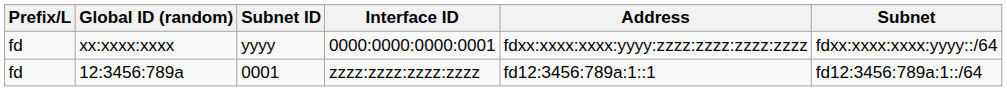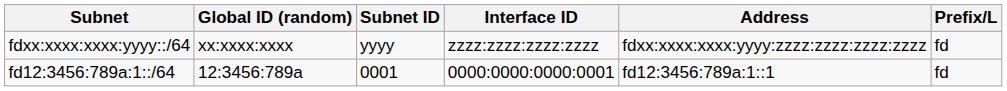 <table class="wikitable">
 <tr>
-<th>Prefix/L</th>
+<th>Subnet</th>
 <th>Global ID (random)</th>
 <th>Subnet ID</th>
 <th>Interface ID</th>
 <th>Address</th>
-<th>Subnet</th>
+<th>Prefix/L</th>
 </tr>
 <tr>
-<td>fd</td>
+<td>fdxx:xxxx:xxxx:yyyy::/64</td>
 <td>xx:xxxx:xxxx</td>
 <td>yyyy</td>
-<td>0000:0000:0000:0001</td>
+<td>zzzz:zzzz:zzzz:zzzz</td>
 <td>fdxx:xxxx:xxxx:yyyy:zzzz:zzzz:zzzz:zzzz</td>
-<td>fdxx:xxxx:xxxx:yyyy::/64</td>
+<td>fd</td>
 </tr>
 <tr>
-<td>fd</td>
+<td>fd12:3456:789a:1::/64</td>
 <td>12:3456:789a</td>
 <td>0001</td>
-<td>zzzz:zzzz:zzzz:zzzz</td>
+<td>0000:0000:0000:0001</td>
 <td>fd12:3456:789a:1::1</td>
-<td>fd12:3456:789a:1::/64</td>
+<td>fd</td>
 </tr>
 </table>
